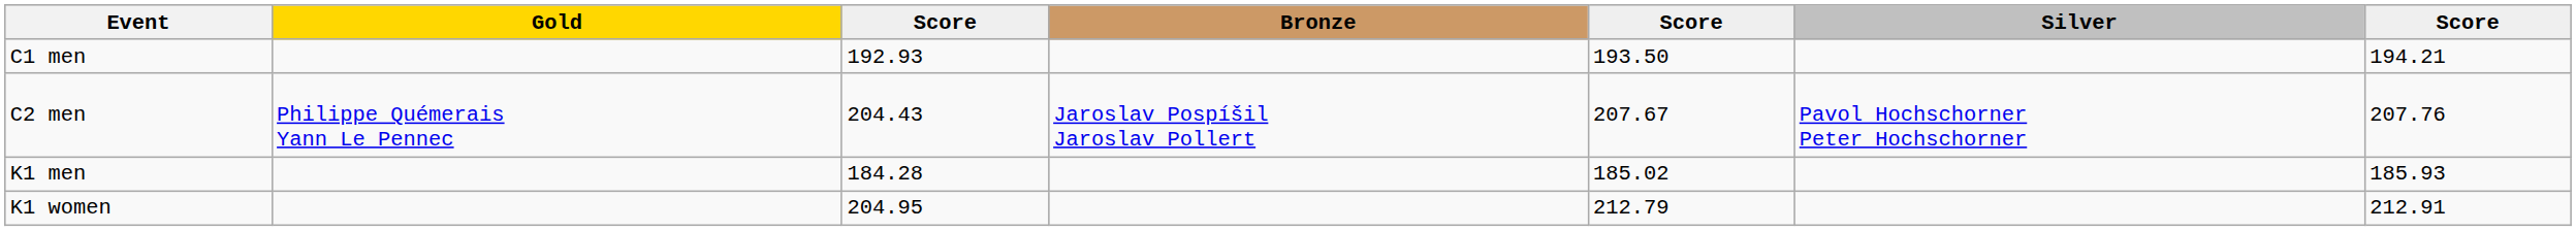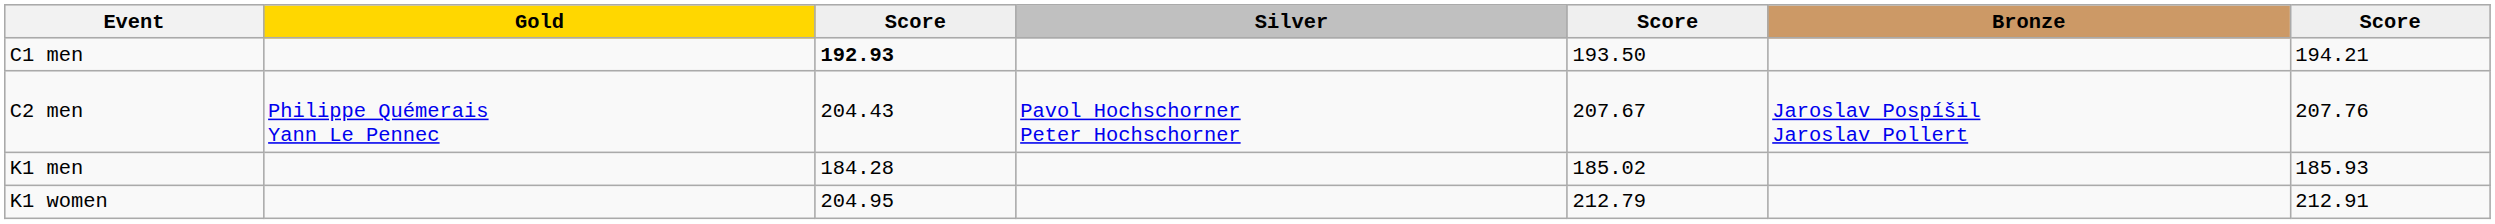 <table class="wikitable" width=100%>
 <tr>
 <th>Event</th>
 <td align=center bgcolor="gold"><strong>Gold</strong></td>
 <td align=center bgcolor="EFEFEF"><strong>Score</strong></td>
+<td align=center bgcolor="silver"><strong>Silver</strong></td>
+<td align=center bgcolor="EFEFEF"><strong>Score</strong></td>
 <td align=center bgcolor="CC9966"><strong>Bronze</strong></td>
-<td align=center bgcolor="EFEFEF"><strong>Score</strong></td>
-<td align=center bgcolor="silver"><strong>Silver</strong></td>
 <td align=center bgcolor="EFEFEF"><strong>Score</strong></td>
 </tr>
 <tr>
 <td>C1 men</td>
 <td></td>
-<td>192.93</td>
+<td><strong>192.93</strong></td>
 <td></td>
 <td>193.50</td>
 <td></td>
 <td>194.21</td>
 </tr>
 <tr>
 <td>C2 men</td>
 <td><br><a href='#'>Philippe Quémerais</a><br><a href='#'>Yann Le Pennec</a></td>
 <td>204.43</td>
+<td><br><a href='#'>Pavol Hochschorner</a><br><a href='#'>Peter Hochschorner</a></td>
+<td>207.67</td>
 <td><br><a href='#'>Jaroslav Pospíšil</a><br><a href='#'>Jaroslav Pollert</a></td>
-<td>207.67</td>
-<td><br><a href='#'>Pavol Hochschorner</a><br><a href='#'>Peter Hochschorner</a></td>
 <td>207.76</td>
 </tr>
 <tr>
 <td>K1 men</td>
 <td></td>
 <td>184.28</td>
 <td></td>
 <td>185.02</td>
 <td></td>
 <td>185.93</td>
 </tr>
 <tr>
 <td>K1 women</td>
 <td></td>
 <td>204.95</td>
 <td></td>
 <td>212.79</td>
 <td></td>
 <td>212.91</td>
 </tr>
 </table>
